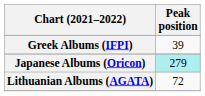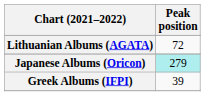 <table class="wikitable sortable plainrowheaders" style="text-align:center">
 <tr>
 <th scope="col">Chart (2021–2022)</th>
 <th scope="col">Peak<br>position</th>
 </tr>
 <tr>
 </tr>
 <tr>
 </tr>
 <tr>
 </tr>
 <tr>
 </tr>
 <tr>
 </tr>
 <tr>
 </tr>
 <tr>
-<th scope="row">Greek Albums (<a href='#'>IFPI</a>)</th>
-<td>39</td>
+<th scope="row">Lithuanian Albums (<a href='#'>AGATA</a>)</th>
+<td>72</td>
 </tr>
 <tr>
 </tr>
 <tr>
 </tr>
 <tr>
 </tr>
 <tr>
 <th scope="row">Japanese Albums (<a href='#'>Oricon</a>)</th>
 <td style="background: paleturquoise; text-align:center;">279</td>
 </tr>
 <tr>
-<th scope="row">Lithuanian Albums (<a href='#'>AGATA</a>)</th>
-<td>72</td>
+<th scope="row">Greek Albums (<a href='#'>IFPI</a>)</th>
+<td>39</td>
 </tr>
 <tr>
 </tr>
 <tr>
 </tr>
 <tr>
 </tr>
 <tr>
 </tr>
 <tr>
 </tr>
 <tr>
 </tr>
 </table>
